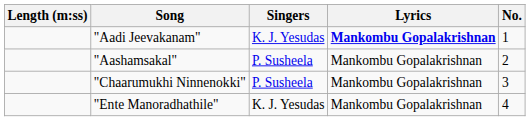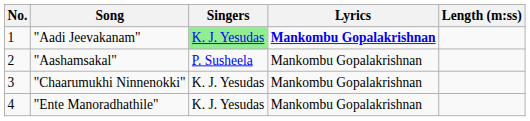 <table class="wikitable" style="font-size:95%;">
 <tr>
-<th>Length (m:ss)</th>
+<th>No.</th>
 <th>Song</th>
 <th>Singers</th>
 <th>Lyrics</th>
-<th>No.</th>
+<th>Length (m:ss)</th>
 </tr>
 <tr>
+<td>1</td>
+<td>"Aadi Jeevakanam"</td>
+<td style="background: lightgreen;"><a href='#'>K. J. Yesudas</a></td>
+<td><strong><a href='#'>Mankombu Gopalakrishnan</a></strong></td>
 <td></td>
-<td>"Aadi Jeevakanam"</td>
-<td><a href='#'>K. J. Yesudas</a></td>
-<td><strong><a href='#'>Mankombu Gopalakrishnan</a></strong></td>
-<td>1</td>
 </tr>
 <tr>
-<td></td>
+<td>2</td>
 <td>"Aashamsakal"</td>
 <td><a href='#'>P. Susheela</a></td>
 <td>Mankombu Gopalakrishnan</td>
-<td>2</td>
+<td></td>
 </tr>
 <tr>
+<td>3</td>
+<td>"Chaarumukhi Ninnenokki"</td>
+<td>K. J. Yesudas</td>
+<td>Mankombu Gopalakrishnan</td>
 <td></td>
-<td>"Chaarumukhi Ninnenokki"</td>
-<td><a href='#'>P. Susheela</a></td>
-<td>Mankombu Gopalakrishnan</td>
-<td>3</td>
 </tr>
 <tr>
-<td></td>
+<td>4</td>
 <td>"Ente Manoradhathile"</td>
 <td>K. J. Yesudas</td>
 <td>Mankombu Gopalakrishnan</td>
-<td>4</td>
+<td></td>
 </tr>
 </table>
